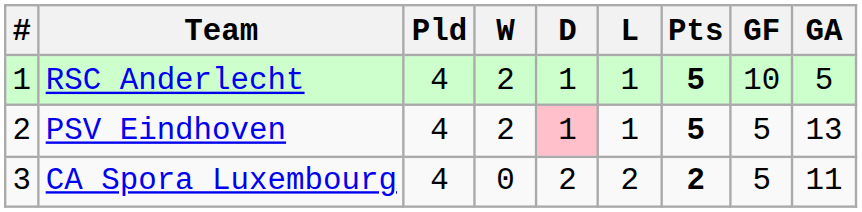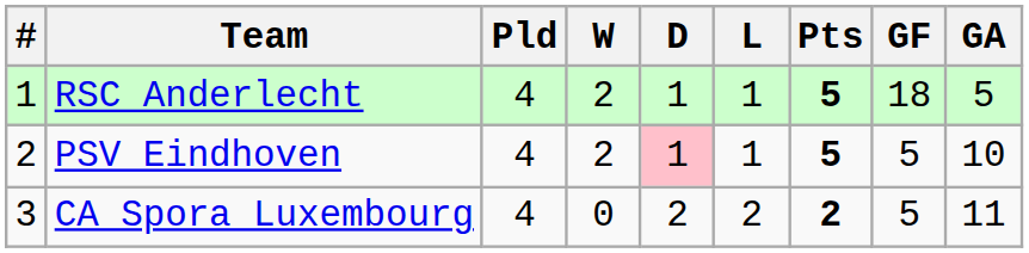 <table class="wikitable">
 <tr>
 <th>#</th>
 <th>Team</th>
 <th width=20>Pld</th>
 <th width=20>W</th>
 <th width=20>D</th>
 <th width=20>L</th>
 <th width=20>Pts</th>
 <th width=20>GF</th>
 <th width=20>GA</th>
 </tr>
 <tr align=center bgcolor=ccffcc>
 <td>1</td>
 <td align=left> <a href='#'>RSC Anderlecht</a></td>
 <td>4</td>
 <td>2</td>
 <td>1</td>
 <td>1</td>
 <td><strong>5</strong></td>
-<td>10</td>
+<td>18</td>
 <td>5</td>
 </tr>
 <tr align=center>
 <td>2</td>
 <td align=left> <a href='#'>PSV Eindhoven</a></td>
 <td>4</td>
 <td>2</td>
 <td style="background: pink;">1</td>
 <td>1</td>
 <td><strong>5</strong></td>
 <td>5</td>
-<td>13</td>
+<td>10</td>
 </tr>
 <tr align=center>
 <td>3</td>
 <td align=left> <a href='#'>CA Spora Luxembourg</a></td>
 <td>4</td>
 <td>0</td>
 <td>2</td>
 <td>2</td>
 <td><strong>2</strong></td>
 <td>5</td>
 <td>11</td>
 </tr>
 </table>
